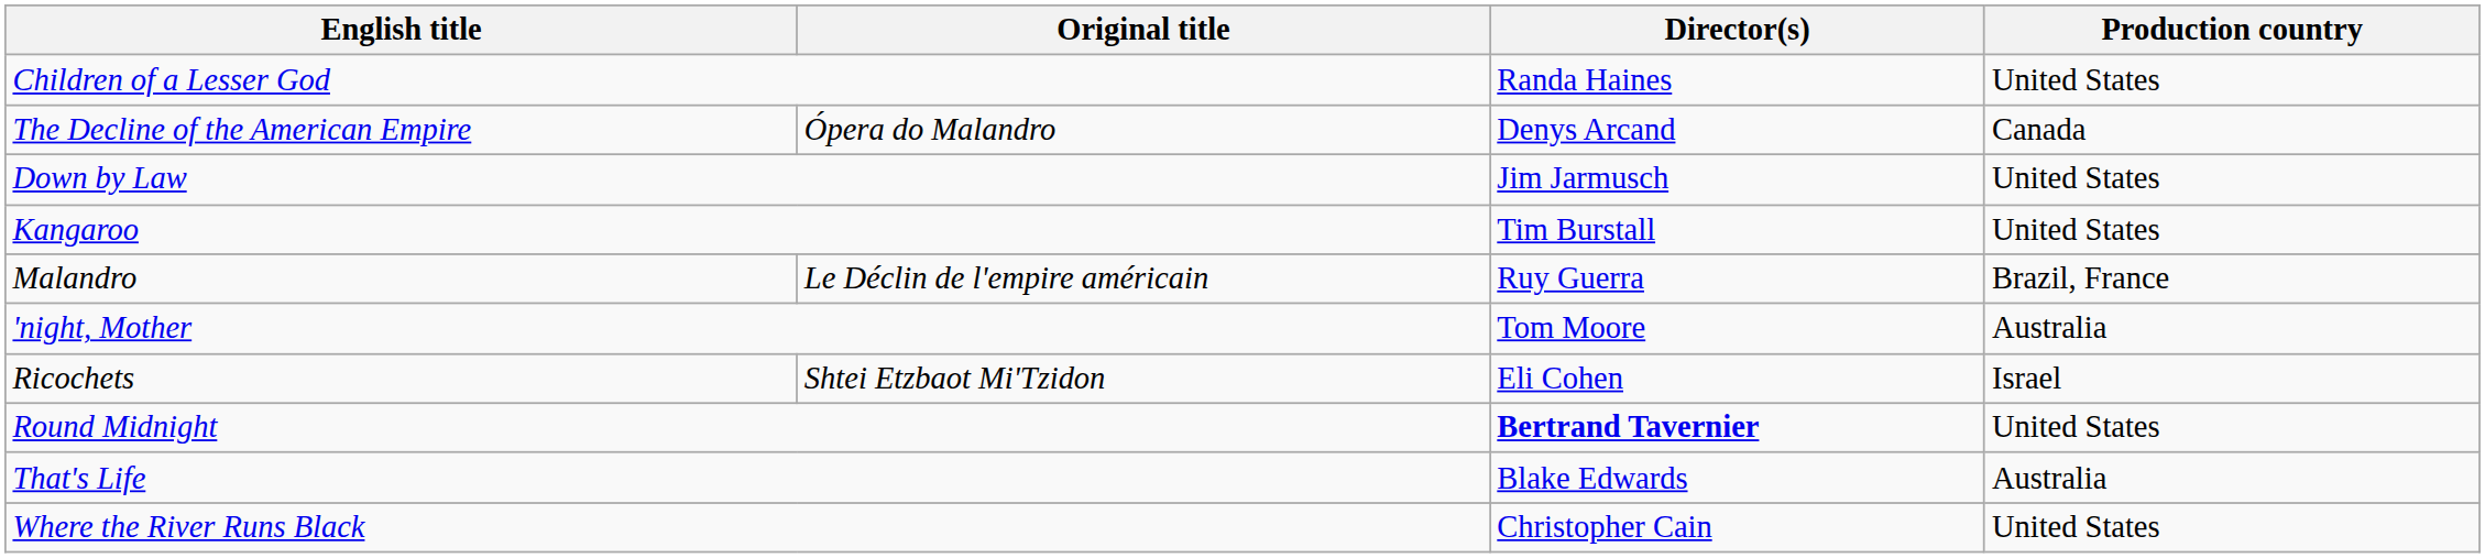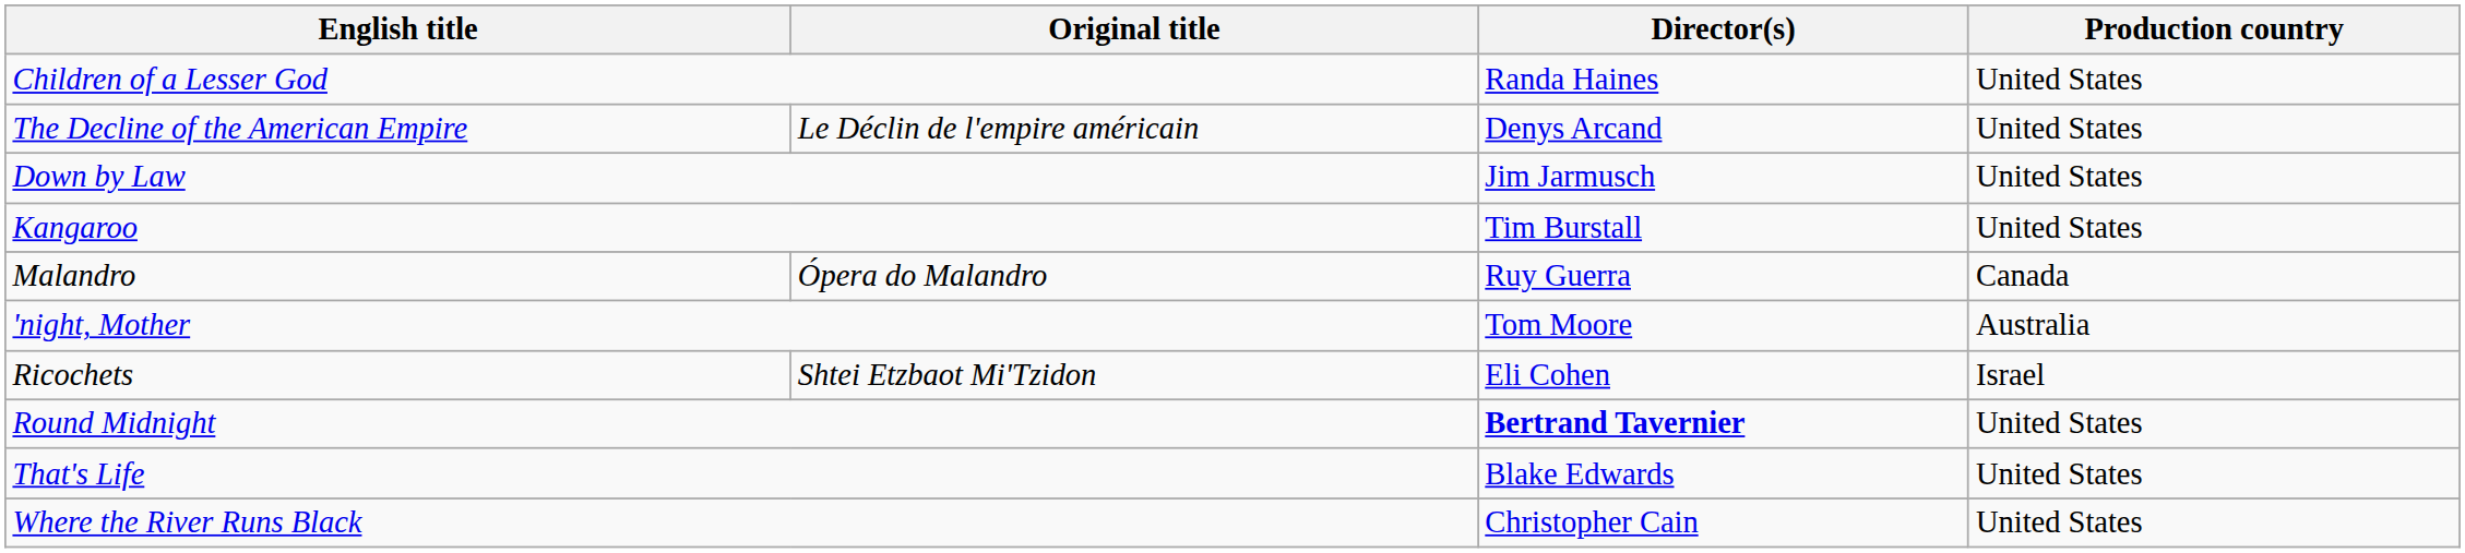 <table class="wikitable sortable" style="width:100%; margin-bottom:4px">
 <tr>
 <th scope="col" width="32%">English title</th>
 <th scope="col" width="28%">Original title</th>
 <th scope="col" width="20%">Director(s)</th>
 <th scope="col" width="20%">Production country</th>
 </tr>
 <tr>
 <td colspan=2><em><a href='#'>Children of a Lesser God</a></em></td>
 <td><a href='#'>Randa Haines</a></td>
 <td>United States</td>
 </tr>
 <tr>
 <td><em><a href='#'>The Decline of the American Empire</a></em></td>
-<td><em>Ópera do Malandro</em></td>
+<td><em>Le Déclin de l'empire américain</em></td>
 <td><a href='#'>Denys Arcand</a></td>
-<td>Canada</td>
+<td>United States</td>
 </tr>
 <tr>
 <td colspan=2><em><a href='#'>Down by Law</a></em></td>
 <td><a href='#'>Jim Jarmusch</a></td>
 <td>United States</td>
 </tr>
 <tr>
 <td colspan=2><em><a href='#'>Kangaroo</a></em></td>
 <td><a href='#'>Tim Burstall</a></td>
 <td>United States</td>
 </tr>
 <tr>
 <td><em>Malandro</em></td>
-<td><em>Le Déclin de l'empire américain</em></td>
+<td><em>Ópera do Malandro</em></td>
 <td><a href='#'>Ruy Guerra</a></td>
-<td>Brazil, France</td>
+<td>Canada</td>
 </tr>
 <tr>
 <td colspan=2><em><a href='#'>'night, Mother</a></em></td>
 <td><a href='#'>Tom Moore</a></td>
 <td>Australia</td>
 </tr>
 <tr>
 <td><em>Ricochets</em></td>
 <td><em>Shtei Etzbaot Mi'Tzidon</em></td>
 <td><a href='#'>Eli Cohen</a></td>
 <td>Israel</td>
 </tr>
 <tr>
 <td colspan=2><em><a href='#'>Round Midnight</a></em></td>
 <td><strong><a href='#'>Bertrand Tavernier</a></strong></td>
 <td>United States</td>
 </tr>
 <tr>
 <td colspan=2><em><a href='#'>That's Life</a></em></td>
 <td><a href='#'>Blake Edwards</a></td>
-<td>Australia</td>
+<td>United States</td>
 </tr>
 <tr>
 <td colspan=2><em><a href='#'>Where the River Runs Black</a></em></td>
 <td><a href='#'>Christopher Cain</a></td>
 <td>United States</td>
 </tr>
 </table>
